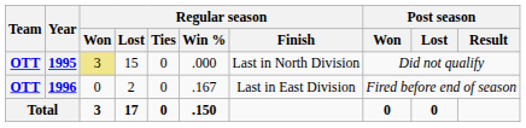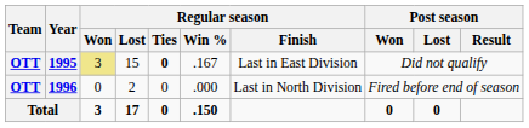 <table class="wikitable" style="font-size: 95%; text-align:center;">
 <tr>
 <th rowspan="2">Team</th>
 <th rowspan="2">Year</th>
 <th colspan="5">Regular season</th>
 <th colspan="4">Post season</th>
 </tr>
 <tr>
 <th>Won</th>
 <th>Lost</th>
 <th>Ties</th>
 <th>Win %</th>
 <th>Finish</th>
 <th>Won</th>
 <th>Lost</th>
 <th>Result</th>
 </tr>
 <tr>
 <th><a href='#'>OTT</a></th>
 <th><a href='#'>1995</a></th>
 <td style="background: khaki;">3</td>
 <td>15</td>
-<td>0</td>
-<td>.000</td>
-<td>Last in North Division</td>
+<td><strong>0</strong></td>
+<td>.167</td>
+<td>Last in East Division</td>
 <td colspan="3"><em>Did not qualify</em></td>
 </tr>
 <tr>
 <th><a href='#'>OTT</a></th>
 <th><a href='#'>1996</a></th>
 <td>0</td>
 <td>2</td>
 <td>0</td>
-<td>.167</td>
-<td>Last in East Division</td>
+<td>.000</td>
+<td>Last in North Division</td>
 <td colspan="3"><em>Fired before end of season</em></td>
 </tr>
 <tr>
 <th colspan="2"><strong>Total</strong></th>
 <td><strong>3</strong></td>
 <td><strong>17</strong></td>
 <td><strong>0</strong></td>
 <td><strong>.150</strong></td>
 <td></td>
 <td><strong>0</strong></td>
 <td><strong>0</strong></td>
 <td></td>
 </tr>
 </table>
